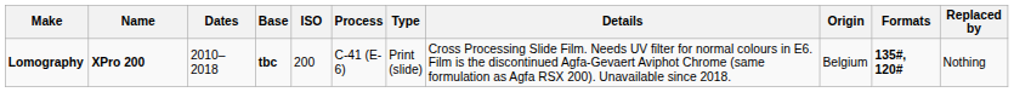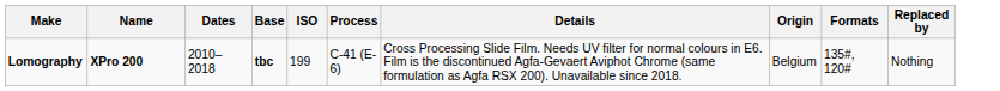 <table class="wikitable">
 <tr>
 <th scope="col" style="width: 100px;">Make</th>
 <th scope="col" style="width: 120px;">Name</th>
 <th scope="col" style="width: 80px;">Dates</th>
 <th scope="col" style="width: 30px;">Base</th>
 <th scope="col" style="width: 45px;">ISO</th>
 <th scope="col" style="width: 40px;">Process</th>
-<th scope="col" style="width: 40px;">Type</th>
 <th scope="col" style="width: 500px;">Details</th>
 <th scope="col" style="width: 60px;">Origin</th>
 <th scope="col" style="width: 80px;">Formats</th>
 <th scope="col" style="width: 80px;">Replaced by</th>
 </tr>
 <tr>
 <td><strong>Lomography</strong></td>
 <td><strong>XPro 200</strong></td>
 <td>2010–2018</td>
 <td><strong>tbc</strong></td>
-<td>200</td>
+<td>199</td>
 <td>C-41 (E-6)</td>
-<td>Print (slide)</td>
 <td>Cross Processing Slide Film. Needs UV filter for normal colours in E6. Film is the discontinued Agfa-Gevaert Aviphot Chrome (same formulation as Agfa RSX 200). Unavailable since 2018.</td>
 <td>Belgium</td>
-<td><strong>135#, 120#</strong></td>
+<td>135#, 120#</td>
 <td>Nothing</td>
 </tr>
 </table>
